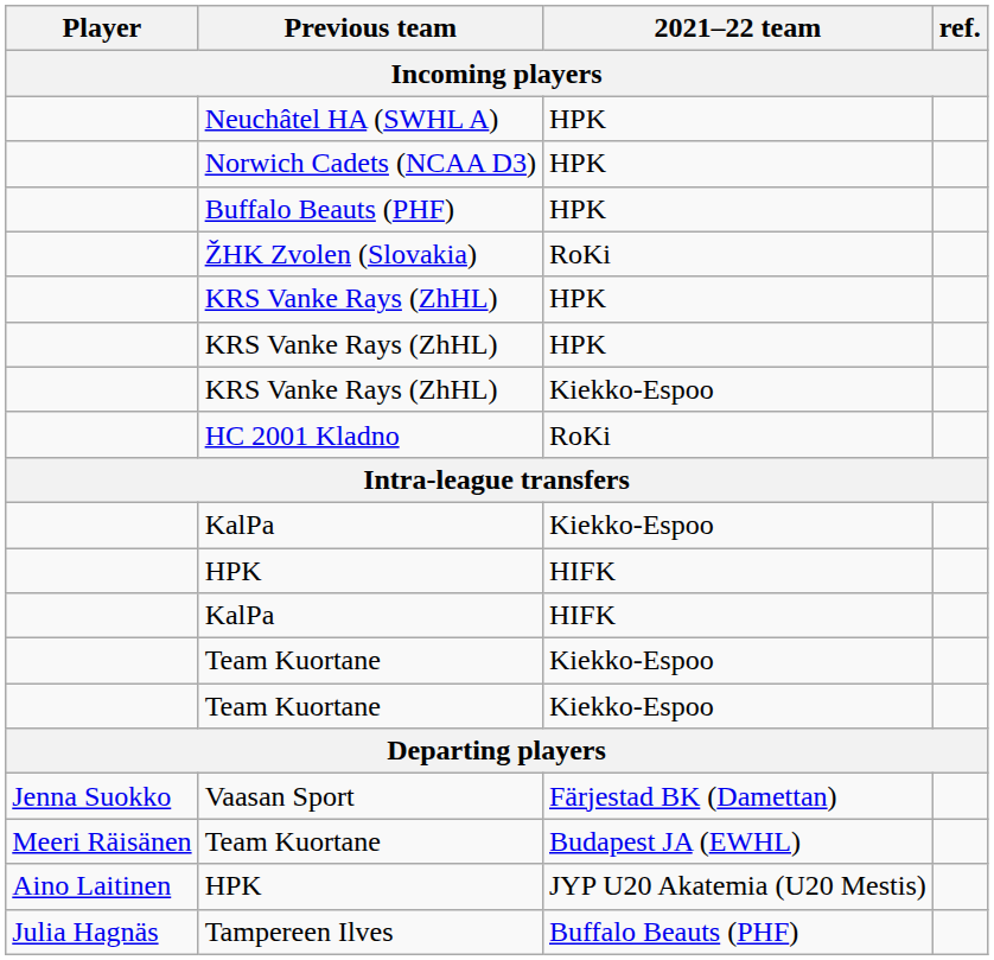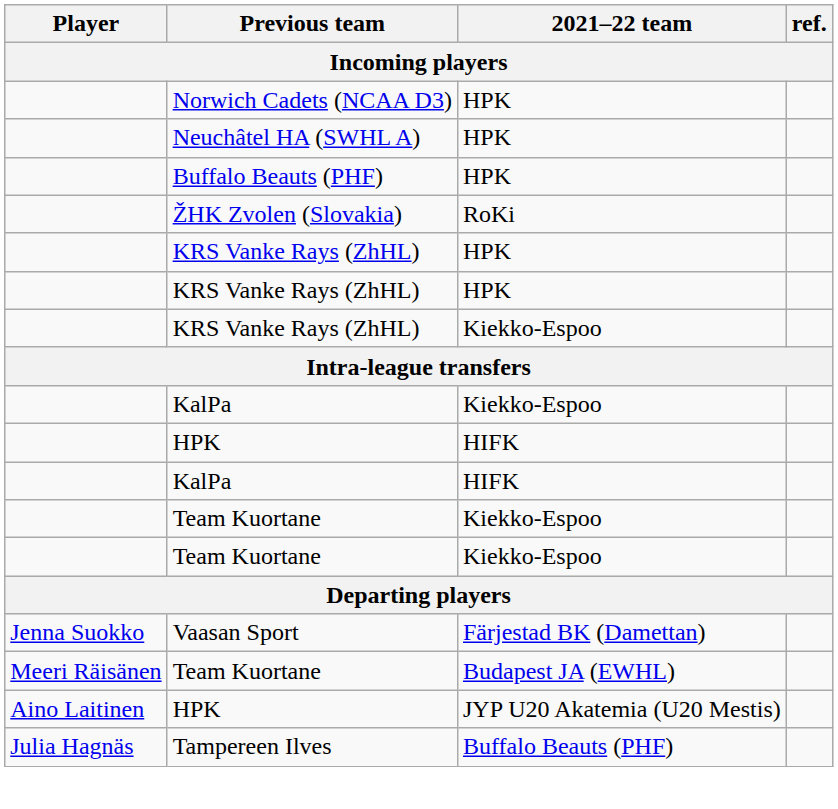 <table class="wikitable" width="" 85%">
 <tr>
 <th>Player</th>
 <th>Previous team</th>
 <th>2021–22 team</th>
 <th>ref.</th>
 </tr>
 <tr>
 <th colspan="4">Incoming players</th>
 </tr>
 <tr>
 <td></td>
-<td><a href='#'>Neuchâtel HA</a> (<a href='#'>SWHL A</a>)</td>
+<td><a href='#'>Norwich Cadets</a> (<a href='#'>NCAA D3</a>)</td>
 <td>HPK</td>
 <td></td>
 </tr>
 <tr>
 <td></td>
-<td><a href='#'>Norwich Cadets</a> (<a href='#'>NCAA D3</a>)</td>
+<td><a href='#'>Neuchâtel HA</a> (<a href='#'>SWHL A</a>)</td>
 <td>HPK</td>
 <td></td>
 </tr>
 <tr>
 <td></td>
 <td><a href='#'>Buffalo Beauts</a> (<a href='#'>PHF</a>)</td>
 <td>HPK</td>
 <td></td>
 </tr>
 <tr>
 <td></td>
 <td><a href='#'>ŽHK Zvolen</a> (<a href='#'>Slovakia</a>)</td>
 <td>RoKi</td>
 <td></td>
 </tr>
 <tr>
 <td></td>
 <td><a href='#'>KRS Vanke Rays</a> (<a href='#'>ZhHL</a>)</td>
 <td>HPK</td>
 <td></td>
 </tr>
 <tr>
 <td></td>
 <td>KRS Vanke Rays (ZhHL)</td>
 <td>HPK</td>
 <td></td>
 </tr>
 <tr>
 <td></td>
 <td>KRS Vanke Rays (ZhHL)</td>
 <td>Kiekko-Espoo</td>
-<td></td>
-</tr>
-<tr>
-<td></td>
-<td><a href='#'>HC 2001 Kladno</a></td>
-<td>RoKi</td>
 <td></td>
 </tr>
 <tr>
 <th colspan="4">Intra-league transfers</th>
 </tr>
 <tr>
 <td></td>
 <td>KalPa</td>
 <td>Kiekko-Espoo</td>
 <td></td>
 </tr>
 <tr>
 <td></td>
 <td>HPK</td>
 <td>HIFK</td>
 <td></td>
 </tr>
 <tr>
 <td></td>
 <td>KalPa</td>
 <td>HIFK</td>
 <td></td>
 </tr>
 <tr>
 <td></td>
 <td>Team Kuortane</td>
 <td>Kiekko-Espoo</td>
 <td></td>
 </tr>
 <tr>
 <td></td>
 <td>Team Kuortane</td>
 <td>Kiekko-Espoo</td>
 <td></td>
 </tr>
 <tr>
 <th colspan="4">Departing players</th>
 </tr>
 <tr>
 <td><a href='#'>Jenna Suokko</a></td>
 <td>Vaasan Sport</td>
 <td><a href='#'>Färjestad BK</a> (<a href='#'>Damettan</a>)</td>
 <td></td>
 </tr>
 <tr>
 <td><a href='#'>Meeri Räisänen</a></td>
 <td>Team Kuortane</td>
 <td><a href='#'>Budapest JA</a> (<a href='#'>EWHL</a>)</td>
 <td></td>
 </tr>
 <tr>
 <td><a href='#'>Aino Laitinen</a></td>
 <td>HPK</td>
 <td>JYP U20 Akatemia (U20 Mestis)</td>
 <td></td>
 </tr>
 <tr>
 <td><a href='#'>Julia Hagnäs</a></td>
 <td>Tampereen Ilves</td>
 <td><a href='#'>Buffalo Beauts</a> (<a href='#'>PHF</a>)</td>
 <td></td>
 </tr>
 </table>
